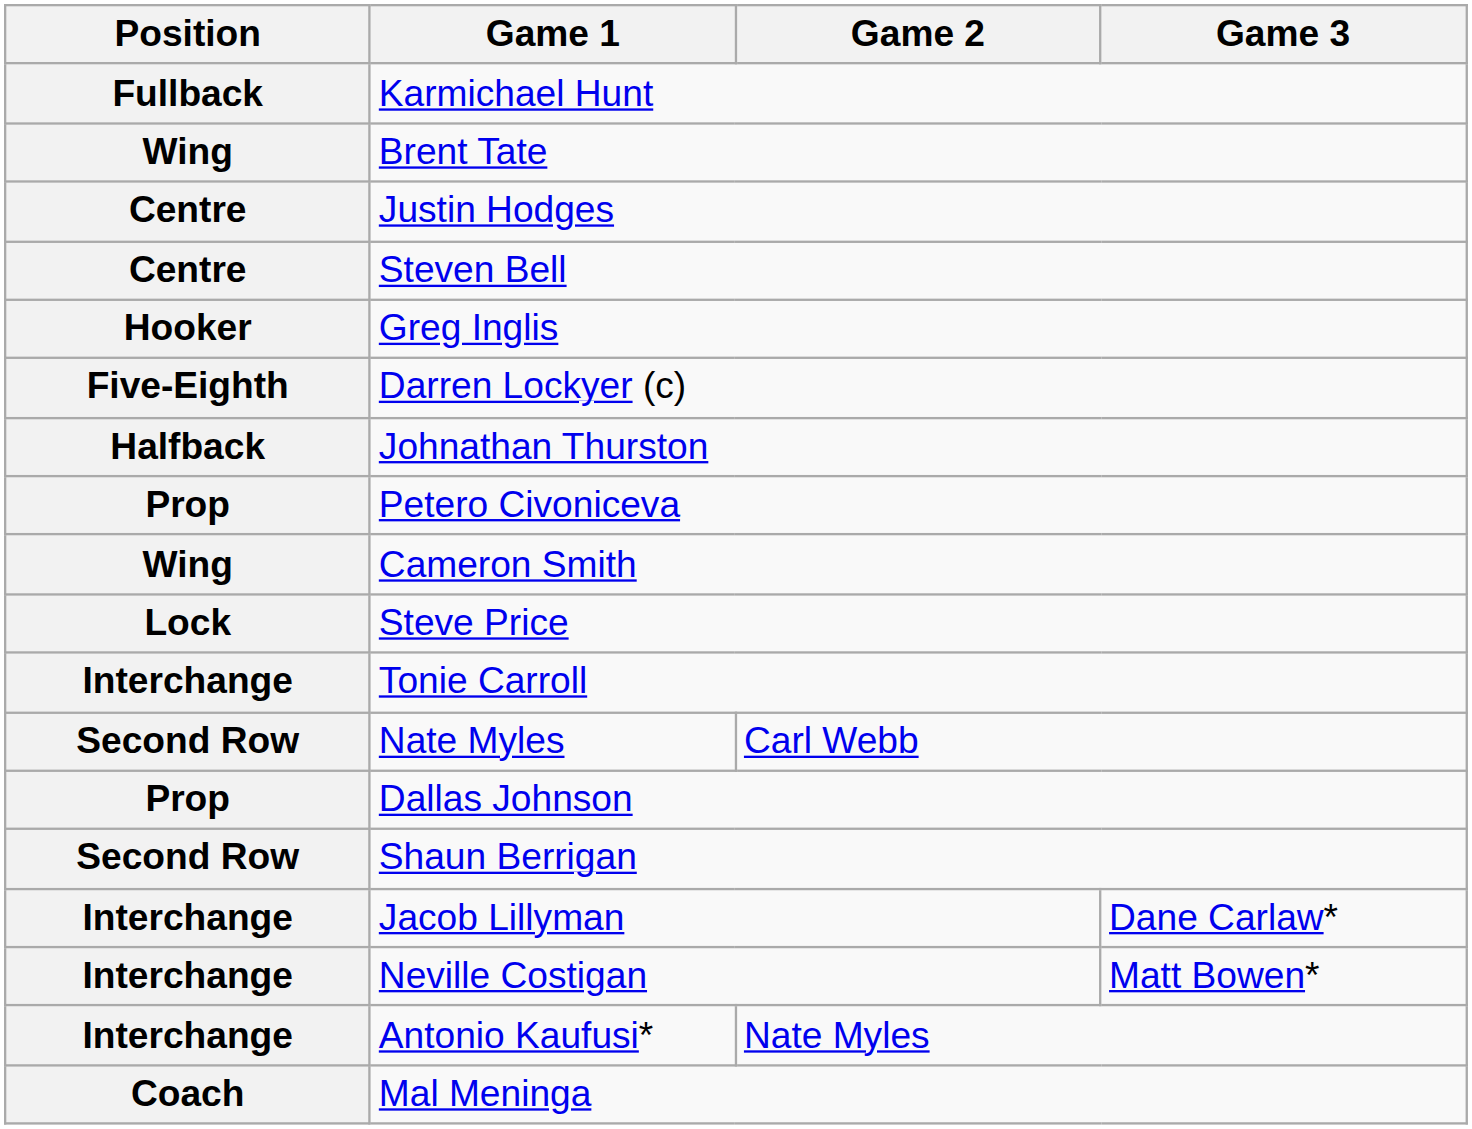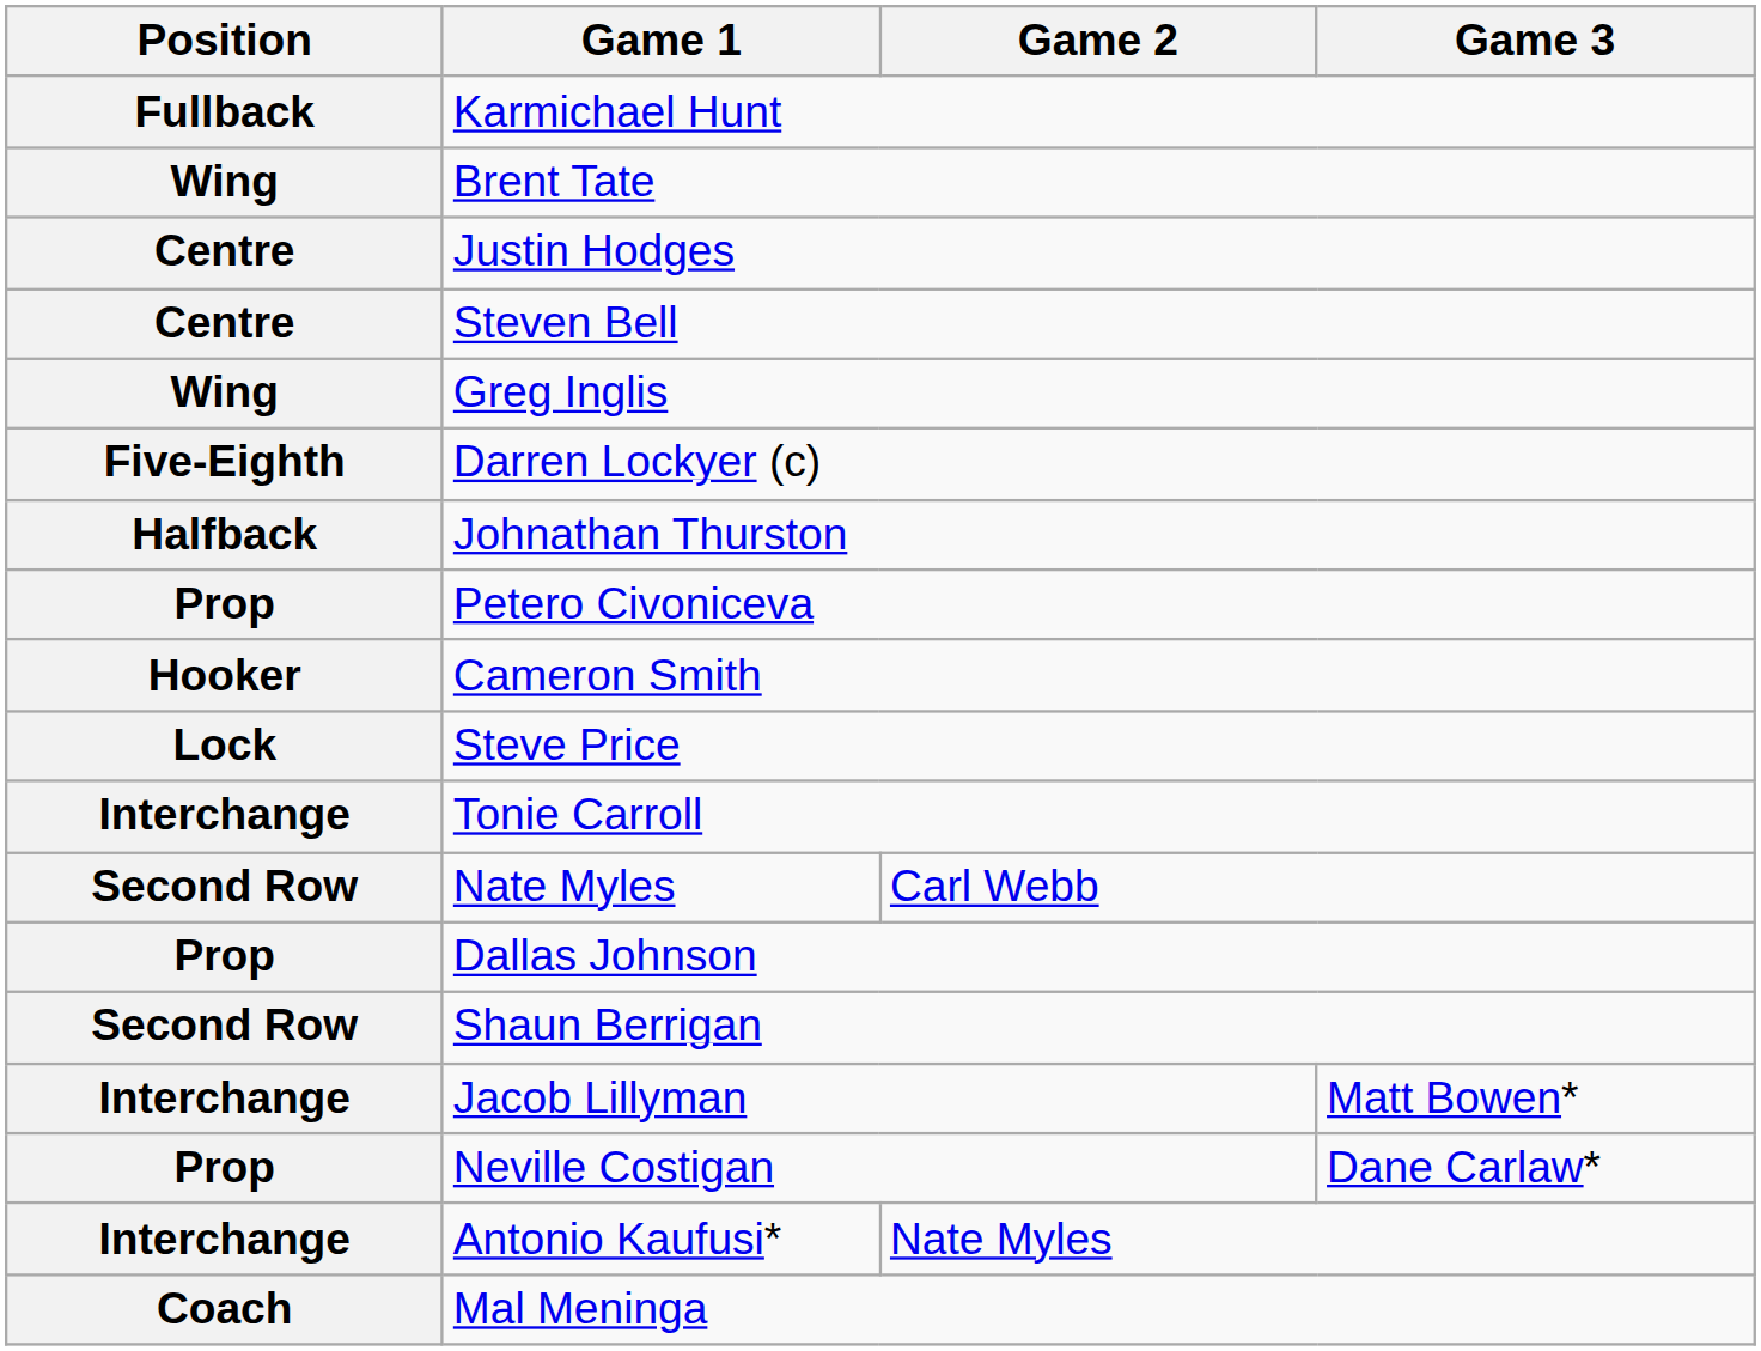 <table class="wikitable">
 <tr>
 <th style="width:150px;">Position</th>
 <th style="width:150px;">Game 1</th>
 <th style="width:150px;">Game 2</th>
 <th style="width:150px;">Game 3</th>
 </tr>
 <tr>
 <th>Fullback</th>
 <td colspan="3"> <a href='#'>Karmichael Hunt</a></td>
 </tr>
 <tr>
 <th>Wing</th>
 <td colspan="3"> <a href='#'>Brent Tate</a></td>
 </tr>
 <tr>
 <th>Centre</th>
 <td colspan="3"> <a href='#'>Justin Hodges</a></td>
 </tr>
 <tr>
 <th>Centre</th>
 <td colspan="3"> <a href='#'>Steven Bell</a></td>
 </tr>
 <tr>
-<th>Hooker</th>
+<th>Wing</th>
 <td colspan="3"> <a href='#'>Greg Inglis</a></td>
 </tr>
 <tr>
 <th>Five-Eighth</th>
 <td colspan="3"> <a href='#'>Darren Lockyer</a> (c)</td>
 </tr>
 <tr>
 <th>Halfback</th>
 <td colspan="3"> <a href='#'>Johnathan Thurston</a></td>
 </tr>
 <tr>
 <th>Prop</th>
 <td colspan="3"> <a href='#'>Petero Civoniceva</a></td>
 </tr>
 <tr>
-<th>Wing</th>
+<th>Hooker</th>
 <td colspan="3"> <a href='#'>Cameron Smith</a></td>
 </tr>
 <tr>
 <th>Lock</th>
 <td colspan="3"> <a href='#'>Steve Price</a></td>
 </tr>
 <tr>
 <th>Interchange</th>
 <td colspan="3"> <a href='#'>Tonie Carroll</a></td>
 </tr>
 <tr>
 <th>Second Row</th>
 <td> <a href='#'>Nate Myles</a></td>
 <td colspan="2"> <a href='#'>Carl Webb</a></td>
 </tr>
 <tr>
 <th>Prop</th>
 <td colspan="3"> <a href='#'>Dallas Johnson</a></td>
 </tr>
 <tr>
 <th>Second Row</th>
 <td colspan="3"> <a href='#'>Shaun Berrigan</a></td>
 </tr>
 <tr>
 <th>Interchange</th>
 <td colspan="2"> <a href='#'>Jacob Lillyman</a></td>
-<td> <a href='#'>Dane Carlaw</a>*</td>
+<td> <a href='#'>Matt Bowen</a>*</td>
 </tr>
 <tr>
-<th>Interchange</th>
+<th>Prop</th>
 <td colspan="2"> <a href='#'>Neville Costigan</a></td>
-<td> <a href='#'>Matt Bowen</a>*</td>
+<td> <a href='#'>Dane Carlaw</a>*</td>
 </tr>
 <tr>
 <th>Interchange</th>
 <td> <a href='#'>Antonio Kaufusi</a>*</td>
 <td colspan="2"> <a href='#'>Nate Myles</a></td>
 </tr>
 <tr>
 <th>Coach</th>
 <td colspan="3"> <a href='#'>Mal Meninga</a></td>
 </tr>
 </table>
